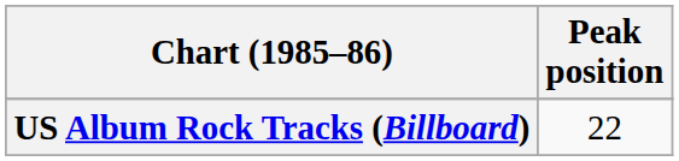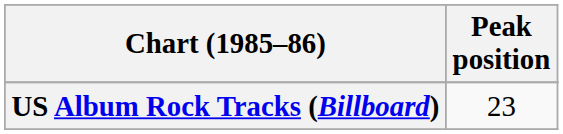 <table class="wikitable sortable plainrowheaders">
 <tr>
 <th>Chart (1985–86)</th>
 <th>Peak<br>position</th>
 </tr>
 <tr>
 </tr>
 <tr>
 <th scope="row">US <a href='#'>Album Rock Tracks</a> (<em><a href='#'>Billboard</a></em>)</th>
-<td align="center">22</td>
+<td align="center">23</td>
 </tr>
 </table>
